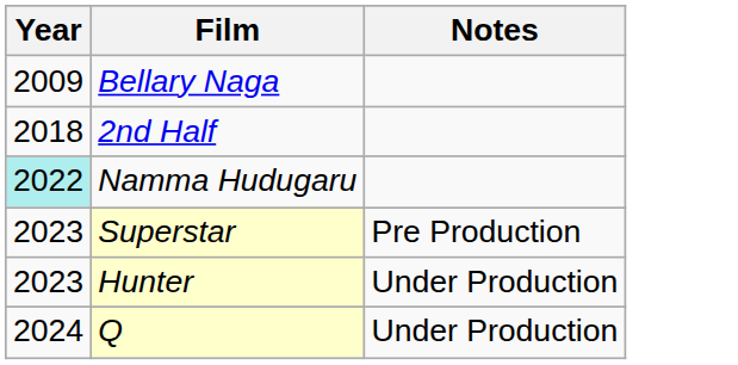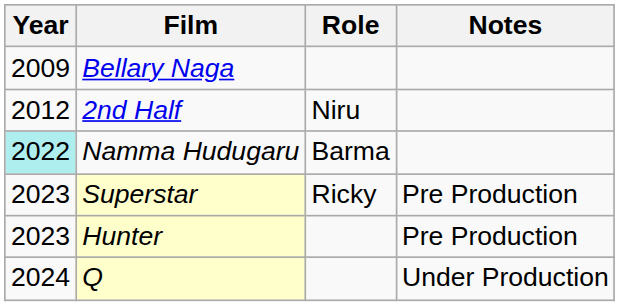 <table Class="wikitable sortable">
 <tr>
 <th>Year</th>
 <th>Film</th>
+<th>Role</th>
 <th>Notes</th>
 </tr>
 <tr>
 <td>2009</td>
 <td><em><a href='#'>Bellary Naga</a></em></td>
 <td></td>
+<td></td>
 </tr>
 <tr>
-<td>2018</td>
+<td>2012</td>
 <td><em><a href='#'>2nd Half</a></em></td>
+<td>Niru</td>
 <td></td>
 </tr>
 <tr>
 <td style="background: paleturquoise;">2022</td>
 <td><em>Namma Hudugaru</em></td>
+<td>Barma</td>
 <td></td>
 </tr>
 <tr>
 <td>2023</td>
 <td style="background:#ffc;"><em>Superstar</em> </td>
+<td>Ricky</td>
 <td>Pre Production</td>
 </tr>
 <tr>
 <td>2023</td>
 <td style="background:#ffc;"><em>Hunter</em> </td>
-<td>Under Production</td>
+<td></td>
+<td>Pre Production</td>
 </tr>
 <tr>
 <td>2024</td>
 <td style="background:#ffc;"><em>Q</em> </td>
+<td></td>
 <td>Under Production</td>
 </tr>
 </table>
